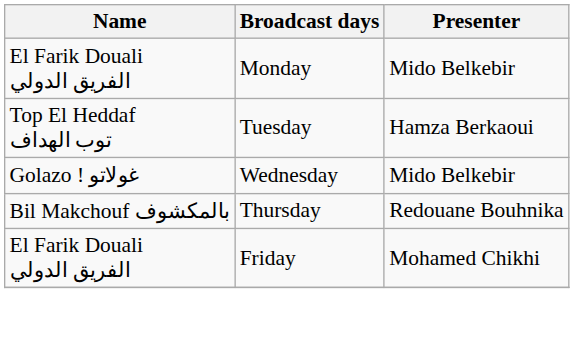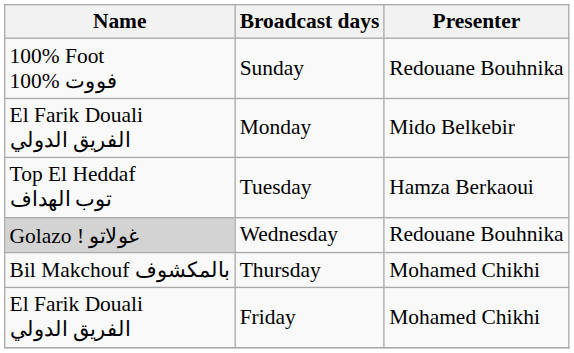 <table class="wikitable">
 <tr>
 <th>Name</th>
 <th>Broadcast days</th>
 <th>Presenter</th>
+</tr>
+<tr>
+<td>100% Foot<br> 100% فووت</td>
+<td>Sunday</td>
+<td>Redouane Bouhnika</td>
 </tr>
 <tr>
 <td>El Farik Douali<br> الفريق الدولي</td>
 <td>Monday</td>
 <td>Mido Belkebir</td>
 </tr>
 <tr>
 <td>Top El Heddaf<br> توب الهداف</td>
 <td>Tuesday</td>
 <td>Hamza Berkaoui</td>
 </tr>
 <tr>
-<td>Golazo ! غولاتو</td>
+<td style="background: lightgrey;">Golazo ! غولاتو</td>
 <td>Wednesday</td>
-<td>Mido Belkebir</td>
+<td>Redouane Bouhnika</td>
 </tr>
 <tr>
 <td>Bil Makchouf بالمكشوف</td>
 <td>Thursday</td>
-<td>Redouane Bouhnika</td>
+<td>Mohamed Chikhi</td>
 </tr>
 <tr>
 <td>El Farik Douali<br> الفريق الدولي</td>
 <td>Friday</td>
 <td>Mohamed Chikhi</td>
 </tr>
 <tr>
 </tr>
 </table>
